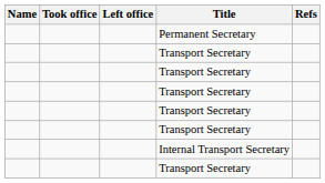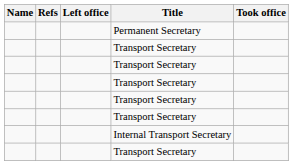 <table class="wikitable plainrowheaders sortable" style="font-size:90%; text-align:left;">
 <tr>
 <th scope=col>Name</th>
-<th scope=col>Took office</th>
+<th scope=col class=unsortable>Refs</th>
 <th scope=col>Left office</th>
 <th scope=col>Title</th>
-<th scope=col class=unsortable>Refs</th>
+<th scope=col>Took office</th>
 </tr>
 <tr>
 <td></td>
 <td align=center></td>
 <td align=center></td>
 <td>Permanent Secretary</td>
 <td align=center></td>
 </tr>
 <tr>
 <td></td>
 <td align=center></td>
 <td align=center></td>
 <td>Transport Secretary</td>
 <td align=center></td>
 </tr>
 <tr>
 <td></td>
 <td align=center></td>
 <td align=center></td>
 <td>Transport Secretary</td>
 <td align=center></td>
 </tr>
 <tr>
 <td></td>
 <td align=center></td>
 <td align=center></td>
 <td>Transport Secretary</td>
 <td align=center></td>
 </tr>
 <tr>
 <td></td>
 <td align=center></td>
 <td align=center></td>
 <td>Transport Secretary</td>
 <td align=center></td>
 </tr>
 <tr>
 <td></td>
 <td align=center></td>
 <td align=center></td>
 <td>Transport Secretary</td>
 <td align=center></td>
 </tr>
 <tr>
 <td></td>
 <td align=center></td>
 <td align=center></td>
 <td>Internal Transport Secretary</td>
 <td align=center></td>
 </tr>
 <tr>
 <td></td>
 <td align=center></td>
 <td align=center></td>
 <td>Transport Secretary</td>
 <td align=center></td>
 </tr>
 </table>
